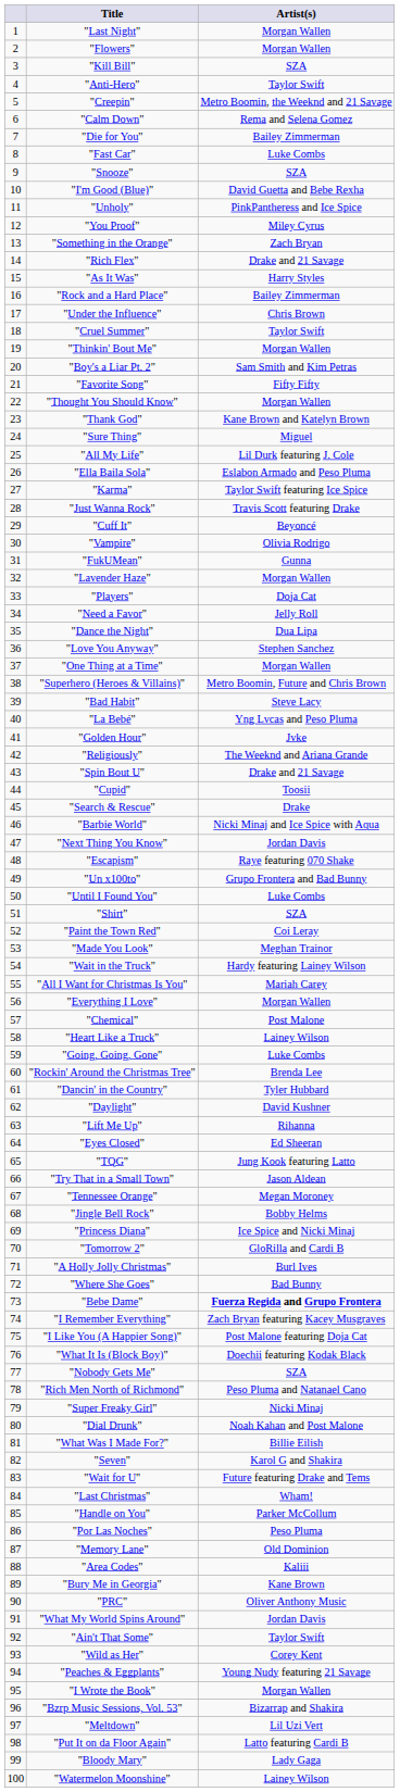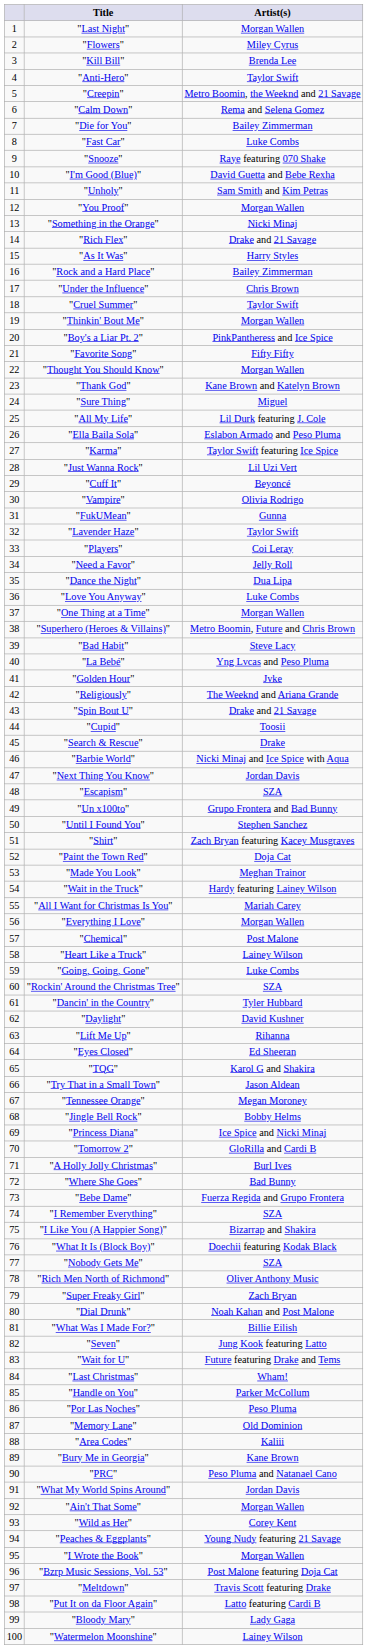 <table class="wikitable sortable" style="text-align: center">
 <tr>
 <th scope="col" style="background:#dde;"></th>
 <th scope="col" style="background:#dde;">Title</th>
 <th scope="col" style="background:#dde;">Artist(s)</th>
 </tr>
 <tr>
 <td scope="row">1</td>
 <td>"<a href='#'>Last Night</a>"</td>
 <td><a href='#'>Morgan Wallen</a></td>
 </tr>
 <tr>
 <td scope="row">2</td>
 <td>"<a href='#'>Flowers</a>"</td>
-<td><a href='#'>Morgan Wallen</a></td>
+<td><a href='#'>Miley Cyrus</a></td>
 </tr>
 <tr>
 <td scope="row">3</td>
 <td>"<a href='#'>Kill Bill</a>"</td>
-<td><a href='#'>SZA</a></td>
+<td><a href='#'>Brenda Lee</a></td>
 </tr>
 <tr>
 <td scope="row">4</td>
 <td>"<a href='#'>Anti-Hero</a>"</td>
 <td><a href='#'>Taylor Swift</a></td>
 </tr>
 <tr>
 <td scope="row">5</td>
 <td>"<a href='#'>Creepin</a>"</td>
 <td><a href='#'>Metro Boomin</a>, <a href='#'>the Weeknd</a> and <a href='#'>21 Savage</a></td>
 </tr>
 <tr>
 <td scope="row">6</td>
 <td>"<a href='#'>Calm Down</a>"</td>
 <td><a href='#'>Rema</a> and <a href='#'>Selena Gomez</a></td>
 </tr>
 <tr>
 <td scope="row">7</td>
 <td>"<a href='#'>Die for You</a>"</td>
 <td><a href='#'>Bailey Zimmerman</a></td>
 </tr>
 <tr>
 <td scope="row">8</td>
 <td>"<a href='#'>Fast Car</a>"</td>
 <td><a href='#'>Luke Combs</a></td>
 </tr>
 <tr>
 <td scope="row">9</td>
 <td>"<a href='#'>Snooze</a>"</td>
-<td><a href='#'>SZA</a></td>
+<td><a href='#'>Raye</a> featuring <a href='#'>070 Shake</a></td>
 </tr>
 <tr>
 <td scope="row">10</td>
 <td>"<a href='#'>I'm Good (Blue)</a>"</td>
 <td><a href='#'>David Guetta</a> and <a href='#'>Bebe Rexha</a></td>
 </tr>
 <tr>
 <td scope="row">11</td>
 <td>"<a href='#'>Unholy</a>"</td>
-<td><a href='#'>PinkPantheress</a> and <a href='#'>Ice Spice</a></td>
+<td><a href='#'>Sam Smith</a> and <a href='#'>Kim Petras</a></td>
 </tr>
 <tr>
 <td scope="row">12</td>
 <td>"<a href='#'>You Proof</a>"</td>
-<td><a href='#'>Miley Cyrus</a></td>
+<td><a href='#'>Morgan Wallen</a></td>
 </tr>
 <tr>
 <td scope="row">13</td>
 <td>"<a href='#'>Something in the Orange</a>"</td>
-<td><a href='#'>Zach Bryan</a></td>
+<td><a href='#'>Nicki Minaj</a></td>
 </tr>
 <tr>
 <td scope="row">14</td>
 <td>"<a href='#'>Rich Flex</a>"</td>
 <td><a href='#'>Drake</a> and <a href='#'>21 Savage</a></td>
 </tr>
 <tr>
 <td scope="row">15</td>
 <td>"<a href='#'>As It Was</a>"</td>
 <td><a href='#'>Harry Styles</a></td>
 </tr>
 <tr>
 <td scope="row">16</td>
 <td>"<a href='#'>Rock and a Hard Place</a>"</td>
 <td><a href='#'>Bailey Zimmerman</a></td>
 </tr>
 <tr>
 <td scope="row">17</td>
 <td>"<a href='#'>Under the Influence</a>"</td>
 <td><a href='#'>Chris Brown</a></td>
 </tr>
 <tr>
 <td scope="row">18</td>
 <td>"<a href='#'>Cruel Summer</a>"</td>
 <td><a href='#'>Taylor Swift</a></td>
 </tr>
 <tr>
 <td scope="row">19</td>
 <td>"<a href='#'>Thinkin' Bout Me</a>"</td>
 <td><a href='#'>Morgan Wallen</a></td>
 </tr>
 <tr>
 <td scope="row">20</td>
 <td>"<a href='#'>Boy's a Liar Pt. 2</a>"</td>
-<td><a href='#'>Sam Smith</a> and <a href='#'>Kim Petras</a></td>
+<td><a href='#'>PinkPantheress</a> and <a href='#'>Ice Spice</a></td>
 </tr>
 <tr>
 <td scope="row">21</td>
 <td>"<a href='#'>Favorite Song</a>"</td>
 <td><a href='#'>Fifty Fifty</a></td>
 </tr>
 <tr>
 <td scope="row">22</td>
 <td>"<a href='#'>Thought You Should Know</a>"</td>
 <td><a href='#'>Morgan Wallen</a></td>
 </tr>
 <tr>
 <td scope="row">23</td>
 <td>"<a href='#'>Thank God</a>"</td>
 <td><a href='#'>Kane Brown</a> and <a href='#'>Katelyn Brown</a></td>
 </tr>
 <tr>
 <td scope="row">24</td>
 <td>"<a href='#'>Sure Thing</a>"</td>
 <td><a href='#'>Miguel</a></td>
 </tr>
 <tr>
 <td scope="row">25</td>
 <td>"<a href='#'>All My Life</a>"</td>
 <td><a href='#'>Lil Durk</a> featuring <a href='#'>J. Cole</a></td>
 </tr>
 <tr>
 <td scope="row">26</td>
 <td>"<a href='#'>Ella Baila Sola</a>"</td>
 <td><a href='#'>Eslabon Armado</a> and <a href='#'>Peso Pluma</a></td>
 </tr>
 <tr>
 <td scope="row">27</td>
 <td>"<a href='#'>Karma</a>"</td>
 <td><a href='#'>Taylor Swift</a> featuring <a href='#'>Ice Spice</a></td>
 </tr>
 <tr>
 <td scope="row">28</td>
 <td>"<a href='#'>Just Wanna Rock</a>"</td>
-<td><a href='#'>Travis Scott</a> featuring <a href='#'>Drake</a></td>
+<td><a href='#'>Lil Uzi Vert</a></td>
 </tr>
 <tr>
 <td scope="row">29</td>
 <td>"<a href='#'>Cuff It</a>"</td>
 <td><a href='#'>Beyoncé</a></td>
 </tr>
 <tr>
 <td scope="row">30</td>
 <td>"<a href='#'>Vampire</a>"</td>
 <td><a href='#'>Olivia Rodrigo</a></td>
 </tr>
 <tr>
 <td scope="row">31</td>
 <td>"<a href='#'>FukUMean</a>"</td>
 <td><a href='#'>Gunna</a></td>
 </tr>
 <tr>
 <td scope="row">32</td>
 <td>"<a href='#'>Lavender Haze</a>"</td>
-<td><a href='#'>Morgan Wallen</a></td>
+<td><a href='#'>Taylor Swift</a></td>
 </tr>
 <tr>
 <td scope="row">33</td>
 <td>"<a href='#'>Players</a>"</td>
-<td><a href='#'>Doja Cat</a></td>
+<td><a href='#'>Coi Leray</a></td>
 </tr>
 <tr>
 <td scope="row">34</td>
 <td>"<a href='#'>Need a Favor</a>"</td>
 <td><a href='#'>Jelly Roll</a></td>
 </tr>
 <tr>
 <td scope="row">35</td>
 <td>"<a href='#'>Dance the Night</a>"</td>
 <td><a href='#'>Dua Lipa</a></td>
 </tr>
 <tr>
 <td scope="row">36</td>
 <td>"<a href='#'>Love You Anyway</a>"</td>
-<td><a href='#'>Stephen Sanchez</a></td>
+<td><a href='#'>Luke Combs</a></td>
 </tr>
 <tr>
 <td scope="row">37</td>
 <td>"<a href='#'>One Thing at a Time</a>"</td>
 <td><a href='#'>Morgan Wallen</a></td>
 </tr>
 <tr>
 <td scope="row">38</td>
 <td>"<a href='#'>Superhero (Heroes & Villains)</a>"</td>
 <td><a href='#'>Metro Boomin</a>, <a href='#'>Future</a> and <a href='#'>Chris Brown</a></td>
 </tr>
 <tr>
 <td scope="row">39</td>
 <td>"<a href='#'>Bad Habit</a>"</td>
 <td><a href='#'>Steve Lacy</a></td>
 </tr>
 <tr>
 <td scope="row">40</td>
 <td>"<a href='#'>La Bebé</a>"</td>
 <td><a href='#'>Yng Lvcas</a> and <a href='#'>Peso Pluma</a></td>
 </tr>
 <tr>
 <td scope="row">41</td>
 <td>"<a href='#'>Golden Hour</a>"</td>
 <td><a href='#'>Jvke</a></td>
 </tr>
 <tr>
 <td scope="row">42</td>
 <td>"<a href='#'>Religiously</a>"</td>
 <td><a href='#'>The Weeknd</a> and <a href='#'>Ariana Grande</a></td>
 </tr>
 <tr>
 <td scope="row">43</td>
 <td>"<a href='#'>Spin Bout U</a>"</td>
 <td><a href='#'>Drake</a> and <a href='#'>21 Savage</a></td>
 </tr>
 <tr>
 <td scope="row">44</td>
 <td>"<a href='#'>Cupid</a>"</td>
 <td><a href='#'>Toosii</a></td>
 </tr>
 <tr>
 <td scope="row">45</td>
 <td>"<a href='#'>Search & Rescue</a>"</td>
 <td><a href='#'>Drake</a></td>
 </tr>
 <tr>
 <td scope="row">46</td>
 <td>"<a href='#'>Barbie World</a>"</td>
 <td><a href='#'>Nicki Minaj</a> and <a href='#'>Ice Spice</a> with <a href='#'>Aqua</a></td>
 </tr>
 <tr>
 <td scope="row">47</td>
 <td>"<a href='#'>Next Thing You Know</a>"</td>
 <td><a href='#'>Jordan Davis</a></td>
 </tr>
 <tr>
 <td scope="row">48</td>
 <td>"<a href='#'>Escapism</a>"</td>
-<td><a href='#'>Raye</a> featuring <a href='#'>070 Shake</a></td>
+<td><a href='#'>SZA</a></td>
 </tr>
 <tr>
 <td scope="row">49</td>
 <td>"<a href='#'>Un x100to</a>"</td>
 <td><a href='#'>Grupo Frontera</a> and <a href='#'>Bad Bunny</a></td>
 </tr>
 <tr>
 <td scope="row">50</td>
 <td>"<a href='#'>Until I Found You</a>"</td>
-<td><a href='#'>Luke Combs</a></td>
+<td><a href='#'>Stephen Sanchez</a></td>
 </tr>
 <tr>
 <td scope="row">51</td>
 <td>"<a href='#'>Shirt</a>"</td>
-<td><a href='#'>SZA</a></td>
+<td><a href='#'>Zach Bryan</a> featuring <a href='#'>Kacey Musgraves</a></td>
 </tr>
 <tr>
 <td scope="row">52</td>
 <td>"<a href='#'>Paint the Town Red</a>"</td>
-<td><a href='#'>Coi Leray</a></td>
+<td><a href='#'>Doja Cat</a></td>
 </tr>
 <tr>
 <td scope="row">53</td>
 <td>"<a href='#'>Made You Look</a>"</td>
 <td><a href='#'>Meghan Trainor</a></td>
 </tr>
 <tr>
 <td scope="row">54</td>
 <td>"<a href='#'>Wait in the Truck</a>"</td>
 <td><a href='#'>Hardy</a> featuring <a href='#'>Lainey Wilson</a></td>
 </tr>
 <tr>
 <td scope="row">55</td>
 <td>"<a href='#'>All I Want for Christmas Is You</a>"</td>
 <td><a href='#'>Mariah Carey</a></td>
 </tr>
 <tr>
 <td scope="row">56</td>
 <td>"<a href='#'>Everything I Love</a>"</td>
 <td><a href='#'>Morgan Wallen</a></td>
 </tr>
 <tr>
 <td scope="row">57</td>
 <td>"<a href='#'>Chemical</a>"</td>
 <td><a href='#'>Post Malone</a></td>
 </tr>
 <tr>
 <td scope="row">58</td>
 <td>"<a href='#'>Heart Like a Truck</a>"</td>
 <td><a href='#'>Lainey Wilson</a></td>
 </tr>
 <tr>
 <td scope="row">59</td>
 <td>"<a href='#'>Going, Going, Gone</a>"</td>
 <td><a href='#'>Luke Combs</a></td>
 </tr>
 <tr>
 <td scope="row">60</td>
 <td>"<a href='#'>Rockin' Around the Christmas Tree</a>"</td>
-<td><a href='#'>Brenda Lee</a></td>
+<td><a href='#'>SZA</a></td>
 </tr>
 <tr>
 <td scope="row">61</td>
 <td>"<a href='#'>Dancin' in the Country</a>"</td>
 <td><a href='#'>Tyler Hubbard</a></td>
 </tr>
 <tr>
 <td scope="row">62</td>
 <td>"<a href='#'>Daylight</a>"</td>
 <td><a href='#'>David Kushner</a></td>
 </tr>
 <tr>
 <td scope="row">63</td>
 <td>"<a href='#'>Lift Me Up</a>"</td>
 <td><a href='#'>Rihanna</a></td>
 </tr>
 <tr>
 <td scope="row">64</td>
 <td>"<a href='#'>Eyes Closed</a>"</td>
 <td><a href='#'>Ed Sheeran</a></td>
 </tr>
 <tr>
 <td scope="row">65</td>
 <td>"<a href='#'>TQG</a>"</td>
-<td><a href='#'>Jung Kook</a> featuring <a href='#'>Latto</a></td>
+<td><a href='#'>Karol G</a> and <a href='#'>Shakira</a></td>
 </tr>
 <tr>
 <td scope="row">66</td>
 <td>"<a href='#'>Try That in a Small Town</a>"</td>
 <td><a href='#'>Jason Aldean</a></td>
 </tr>
 <tr>
 <td scope="row">67</td>
 <td>"<a href='#'>Tennessee Orange</a>"</td>
 <td><a href='#'>Megan Moroney</a></td>
 </tr>
 <tr>
 <td scope="row">68</td>
 <td>"<a href='#'>Jingle Bell Rock</a>"</td>
 <td><a href='#'>Bobby Helms</a></td>
 </tr>
 <tr>
 <td scope="row">69</td>
 <td>"<a href='#'>Princess Diana</a>"</td>
 <td><a href='#'>Ice Spice</a> and <a href='#'>Nicki Minaj</a></td>
 </tr>
 <tr>
 <td scope="row">70</td>
 <td>"<a href='#'>Tomorrow 2</a>"</td>
 <td><a href='#'>GloRilla</a> and <a href='#'>Cardi B</a></td>
 </tr>
 <tr>
 <td scope="row">71</td>
 <td>"<a href='#'>A Holly Jolly Christmas</a>"</td>
 <td><a href='#'>Burl Ives</a></td>
 </tr>
 <tr>
 <td scope="row">72</td>
 <td>"<a href='#'>Where She Goes</a>"</td>
 <td><a href='#'>Bad Bunny</a></td>
 </tr>
 <tr>
 <td scope="row">73</td>
 <td>"<a href='#'>Bebe Dame</a>"</td>
-<td><strong><a href='#'>Fuerza Regida</a> and <a href='#'>Grupo Frontera</a></strong></td>
+<td><a href='#'>Fuerza Regida</a> and <a href='#'>Grupo Frontera</a></td>
 </tr>
 <tr>
 <td scope="row">74</td>
 <td>"<a href='#'>I Remember Everything</a>"</td>
-<td><a href='#'>Zach Bryan</a> featuring <a href='#'>Kacey Musgraves</a></td>
+<td><a href='#'>SZA</a></td>
 </tr>
 <tr>
 <td scope="row">75</td>
 <td>"<a href='#'>I Like You (A Happier Song)</a>"</td>
-<td><a href='#'>Post Malone</a> featuring <a href='#'>Doja Cat</a></td>
+<td><a href='#'>Bizarrap</a> and <a href='#'>Shakira</a></td>
 </tr>
 <tr>
 <td scope="row">76</td>
 <td>"<a href='#'>What It Is (Block Boy)</a>"</td>
 <td><a href='#'>Doechii</a> featuring <a href='#'>Kodak Black</a></td>
 </tr>
 <tr>
 <td scope="row">77</td>
 <td>"<a href='#'>Nobody Gets Me</a>"</td>
 <td><a href='#'>SZA</a></td>
 </tr>
 <tr>
 <td scope="row">78</td>
 <td>"<a href='#'>Rich Men North of Richmond</a>"</td>
-<td><a href='#'>Peso Pluma</a> and <a href='#'>Natanael Cano</a></td>
+<td><a href='#'>Oliver Anthony Music</a></td>
 </tr>
 <tr>
 <td scope="row">79</td>
 <td>"<a href='#'>Super Freaky Girl</a>"</td>
-<td><a href='#'>Nicki Minaj</a></td>
+<td><a href='#'>Zach Bryan</a></td>
 </tr>
 <tr>
 <td scope="row">80</td>
 <td>"<a href='#'>Dial Drunk</a>"</td>
 <td><a href='#'>Noah Kahan</a> and <a href='#'>Post Malone</a></td>
 </tr>
 <tr>
 <td scope="row">81</td>
 <td>"<a href='#'>What Was I Made For?</a>"</td>
 <td><a href='#'>Billie Eilish</a></td>
 </tr>
 <tr>
 <td scope="row">82</td>
 <td>"<a href='#'>Seven</a>"</td>
-<td><a href='#'>Karol G</a> and <a href='#'>Shakira</a></td>
+<td><a href='#'>Jung Kook</a> featuring <a href='#'>Latto</a></td>
 </tr>
 <tr>
 <td scope="row">83</td>
 <td>"<a href='#'>Wait for U</a>"</td>
 <td><a href='#'>Future</a> featuring <a href='#'>Drake</a> and <a href='#'>Tems</a></td>
 </tr>
 <tr>
 <td scope="row">84</td>
 <td>"<a href='#'>Last Christmas</a>"</td>
 <td><a href='#'>Wham!</a></td>
 </tr>
 <tr>
 <td scope="row">85</td>
 <td>"<a href='#'>Handle on You</a>"</td>
 <td><a href='#'>Parker McCollum</a></td>
 </tr>
 <tr>
 <td scope="row">86</td>
 <td>"<a href='#'>Por Las Noches</a>"</td>
 <td><a href='#'>Peso Pluma</a></td>
 </tr>
 <tr>
 <td scope="row">87</td>
 <td>"<a href='#'>Memory Lane</a>"</td>
 <td><a href='#'>Old Dominion</a></td>
 </tr>
 <tr>
 <td scope="row">88</td>
 <td>"<a href='#'>Area Codes</a>"</td>
 <td><a href='#'>Kaliii</a></td>
 </tr>
 <tr>
 <td scope="row">89</td>
 <td>"<a href='#'>Bury Me in Georgia</a>"</td>
 <td><a href='#'>Kane Brown</a></td>
 </tr>
 <tr>
 <td scope="row">90</td>
 <td>"<a href='#'>PRC</a>"</td>
-<td><a href='#'>Oliver Anthony Music</a></td>
+<td><a href='#'>Peso Pluma</a> and <a href='#'>Natanael Cano</a></td>
 </tr>
 <tr>
 <td scope="row">91</td>
 <td>"<a href='#'>What My World Spins Around</a>"</td>
 <td><a href='#'>Jordan Davis</a></td>
 </tr>
 <tr>
 <td scope="row">92</td>
 <td>"<a href='#'>Ain't That Some</a>"</td>
-<td><a href='#'>Taylor Swift</a></td>
+<td><a href='#'>Morgan Wallen</a></td>
 </tr>
 <tr>
 <td scope="row">93</td>
 <td>"<a href='#'>Wild as Her</a>"</td>
 <td><a href='#'>Corey Kent</a></td>
 </tr>
 <tr>
 <td scope="row">94</td>
 <td>"<a href='#'>Peaches & Eggplants</a>"</td>
 <td><a href='#'>Young Nudy</a> featuring <a href='#'>21 Savage</a></td>
 </tr>
 <tr>
 <td scope="row">95</td>
 <td>"<a href='#'>I Wrote the Book</a>"</td>
 <td><a href='#'>Morgan Wallen</a></td>
 </tr>
 <tr>
 <td scope="row">96</td>
 <td>"<a href='#'>Bzrp Music Sessions, Vol. 53</a>"</td>
-<td><a href='#'>Bizarrap</a> and <a href='#'>Shakira</a></td>
+<td><a href='#'>Post Malone</a> featuring <a href='#'>Doja Cat</a></td>
 </tr>
 <tr>
 <td scope="row">97</td>
 <td>"<a href='#'>Meltdown</a>"</td>
-<td><a href='#'>Lil Uzi Vert</a></td>
+<td><a href='#'>Travis Scott</a> featuring <a href='#'>Drake</a></td>
 </tr>
 <tr>
 <td scope="row">98</td>
 <td>"<a href='#'>Put It on da Floor Again</a>"</td>
 <td><a href='#'>Latto</a> featuring <a href='#'>Cardi B</a></td>
 </tr>
 <tr>
 <td scope="row">99</td>
 <td>"<a href='#'>Bloody Mary</a>"</td>
 <td><a href='#'>Lady Gaga</a></td>
 </tr>
 <tr>
 <td scope="row">100</td>
 <td>"<a href='#'>Watermelon Moonshine</a>"</td>
 <td><a href='#'>Lainey Wilson</a></td>
 </tr>
 </table>
